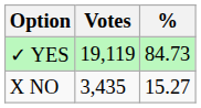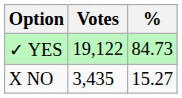 <table class="wikitable">
 <tr>
 <th>Option</th>
 <th>Votes</th>
 <th>%</th>
 </tr>
 <tr>
 <td style=background:#bbf8be>✓ YES</td>
-<td style=background:#bbf8be>19,119</td>
+<td style=background:#bbf8be>19,122</td>
 <td style=background:#bbf8be>84.73</td>
 </tr>
 <tr>
 <td>X NO</td>
 <td>3,435</td>
 <td>15.27</td>
 </tr>
 </table>
